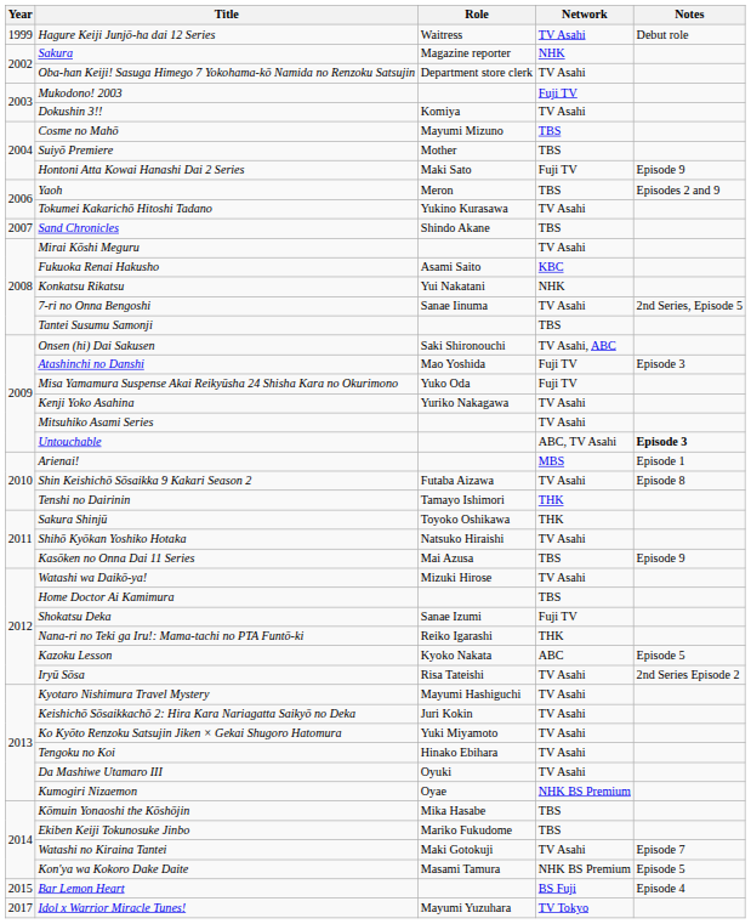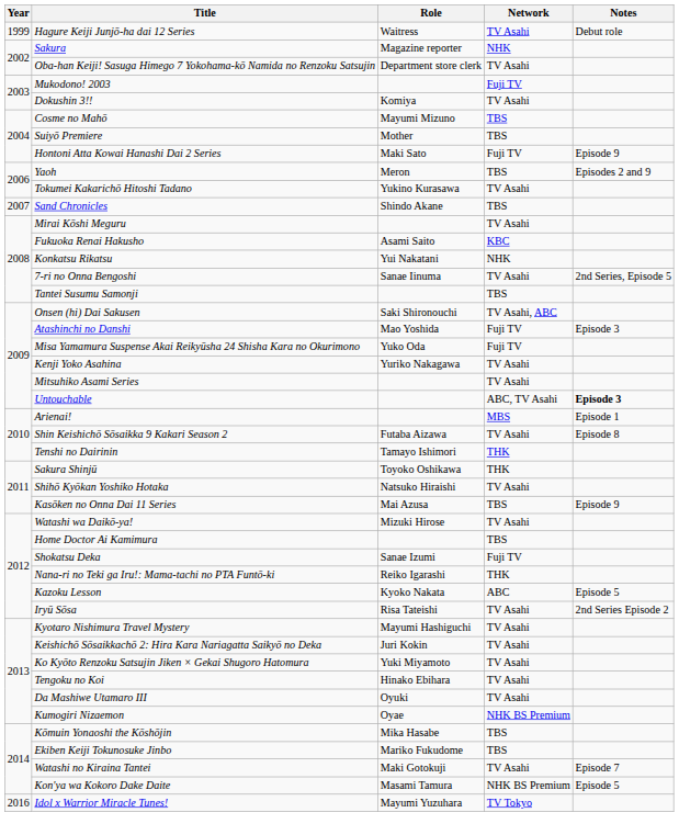 <table class="wikitable">
 <tr>
 <th>Year</th>
 <th>Title</th>
 <th>Role</th>
 <th>Network</th>
 <th>Notes</th>
 </tr>
 <tr>
 <td>1999</td>
 <td><em>Hagure Keiji Junjō-ha dai 12 Series</em></td>
 <td>Waitress</td>
 <td><a href='#'>TV Asahi</a></td>
 <td>Debut role</td>
 </tr>
 <tr>
 <td rowspan="2">2002</td>
 <td><em><a href='#'>Sakura</a></em></td>
 <td>Magazine reporter</td>
 <td><a href='#'>NHK</a></td>
 <td></td>
 </tr>
 <tr>
 <td><em>Oba-han Keiji! Sasuga Himego 7 Yokohama-kō Namida no Renzoku Satsujin</em></td>
 <td>Department store clerk</td>
 <td>TV Asahi</td>
 <td></td>
 </tr>
 <tr>
 <td rowspan="2">2003</td>
 <td><em>Mukodono! 2003</em></td>
 <td></td>
 <td><a href='#'>Fuji TV</a></td>
 <td></td>
 </tr>
 <tr>
 <td><em>Dokushin 3!!</em></td>
 <td>Komiya</td>
 <td>TV Asahi</td>
 <td></td>
 </tr>
 <tr>
 <td rowspan="3">2004</td>
 <td><em>Cosme no Mahō</em></td>
 <td>Mayumi Mizuno</td>
 <td><a href='#'>TBS</a></td>
 <td></td>
 </tr>
 <tr>
 <td><em>Suiyō Premiere</em></td>
 <td>Mother</td>
 <td>TBS</td>
 <td></td>
 </tr>
 <tr>
 <td><em>Hontoni Atta Kowai Hanashi Dai 2 Series</em></td>
 <td>Maki Sato</td>
 <td>Fuji TV</td>
 <td>Episode 9</td>
 </tr>
 <tr>
 <td rowspan="2">2006</td>
 <td><em>Yaoh</em></td>
 <td>Meron</td>
 <td>TBS</td>
 <td>Episodes 2 and 9</td>
 </tr>
 <tr>
 <td><em>Tokumei Kakarichō Hitoshi Tadano</em></td>
 <td>Yukino Kurasawa</td>
 <td>TV Asahi</td>
 <td></td>
 </tr>
 <tr>
 <td>2007</td>
 <td><em><a href='#'>Sand Chronicles</a></em></td>
 <td>Shindo Akane</td>
 <td>TBS</td>
 <td></td>
 </tr>
 <tr>
 <td rowspan="5">2008</td>
 <td><em>Mirai Kōshi Meguru</em></td>
 <td></td>
 <td>TV Asahi</td>
 <td></td>
 </tr>
 <tr>
 <td><em>Fukuoka Renai Hakusho</em></td>
 <td>Asami Saito</td>
 <td><a href='#'>KBC</a></td>
 <td></td>
 </tr>
 <tr>
 <td><em>Konkatsu Rikatsu</em></td>
 <td>Yui Nakatani</td>
 <td>NHK</td>
 <td></td>
 </tr>
 <tr>
 <td><em>7-ri no Onna Bengoshi</em></td>
 <td>Sanae Iinuma</td>
 <td>TV Asahi</td>
 <td>2nd Series, Episode 5</td>
 </tr>
 <tr>
 <td><em>Tantei Susumu Samonji</em></td>
 <td></td>
 <td>TBS</td>
 <td></td>
 </tr>
 <tr>
 <td rowspan="6">2009</td>
 <td><em>Onsen (hi) Dai Sakusen</em></td>
 <td>Saki Shironouchi</td>
 <td>TV Asahi, <a href='#'>ABC</a></td>
 <td></td>
 </tr>
 <tr>
 <td><em><a href='#'>Atashinchi no Danshi</a></em></td>
 <td>Mao Yoshida</td>
 <td>Fuji TV</td>
 <td>Episode 3</td>
 </tr>
 <tr>
 <td><em>Misa Yamamura Suspense Akai Reikyūsha 24 Shisha Kara no Okurimono</em></td>
 <td>Yuko Oda</td>
 <td>Fuji TV</td>
 <td></td>
 </tr>
 <tr>
 <td><em>Kenji Yoko Asahina</em></td>
 <td>Yuriko Nakagawa</td>
 <td>TV Asahi</td>
 <td></td>
 </tr>
 <tr>
 <td><em>Mitsuhiko Asami Series</em></td>
 <td></td>
 <td>TV Asahi</td>
 <td></td>
 </tr>
 <tr>
 <td><em><a href='#'>Untouchable</a></em></td>
 <td></td>
 <td>ABC, TV Asahi</td>
 <td><strong>Episode 3</strong></td>
 </tr>
 <tr>
 <td rowspan="3">2010</td>
 <td><em>Arienai!</em></td>
 <td></td>
 <td><a href='#'>MBS</a></td>
 <td>Episode 1</td>
 </tr>
 <tr>
 <td><em>Shin Keishichō Sōsaikka 9 Kakari Season 2</em></td>
 <td>Futaba Aizawa</td>
 <td>TV Asahi</td>
 <td>Episode 8</td>
 </tr>
 <tr>
 <td><em>Tenshi no Dairinin</em></td>
 <td>Tamayo Ishimori</td>
 <td><a href='#'>THK</a></td>
 <td></td>
 </tr>
 <tr>
 <td rowspan="3">2011</td>
 <td><em>Sakura Shinjū</em></td>
 <td>Toyoko Oshikawa</td>
 <td>THK</td>
 <td></td>
 </tr>
 <tr>
 <td><em>Shihō Kyōkan Yoshiko Hotaka</em></td>
 <td>Natsuko Hiraishi</td>
 <td>TV Asahi</td>
 <td></td>
 </tr>
 <tr>
 <td><em>Kasōken no Onna Dai 11 Series</em></td>
 <td>Mai Azusa</td>
 <td>TBS</td>
 <td>Episode 9</td>
 </tr>
 <tr>
 <td rowspan="6">2012</td>
 <td><em>Watashi wa Daikō-ya!</em></td>
 <td>Mizuki Hirose</td>
 <td>TV Asahi</td>
 <td></td>
 </tr>
 <tr>
 <td><em>Home Doctor Ai Kamimura</em></td>
 <td></td>
 <td>TBS</td>
 <td></td>
 </tr>
 <tr>
 <td><em>Shokatsu Deka</em></td>
 <td>Sanae Izumi</td>
 <td>Fuji TV</td>
 <td></td>
 </tr>
 <tr>
 <td><em>Nana-ri no Teki ga Iru!: Mama-tachi no PTA Funtō-ki</em></td>
 <td>Reiko Igarashi</td>
 <td>THK</td>
 <td></td>
 </tr>
 <tr>
 <td><em>Kazoku Lesson</em></td>
 <td>Kyoko Nakata</td>
 <td>ABC</td>
 <td>Episode 5</td>
 </tr>
 <tr>
 <td><em>Iryū Sōsa</em></td>
 <td>Risa Tateishi</td>
 <td>TV Asahi</td>
 <td>2nd Series Episode 2</td>
 </tr>
 <tr>
 <td rowspan="6">2013</td>
 <td><em>Kyotaro Nishimura Travel Mystery</em></td>
 <td>Mayumi Hashiguchi</td>
 <td>TV Asahi</td>
 <td></td>
 </tr>
 <tr>
 <td><em>Keishichō Sōsaikkachō 2: Hira Kara Nariagatta Saikyō no Deka</em></td>
 <td>Juri Kokin</td>
 <td>TV Asahi</td>
 <td></td>
 </tr>
 <tr>
 <td><em>Ko Kyōto Renzoku Satsujin Jiken × Gekai Shugoro Hatomura</em></td>
 <td>Yuki Miyamoto</td>
 <td>TV Asahi</td>
 <td></td>
 </tr>
 <tr>
 <td><em>Tengoku no Koi</em></td>
 <td>Hinako Ebihara</td>
 <td>TV Asahi</td>
 <td></td>
 </tr>
 <tr>
 <td><em>Da Mashiwe Utamaro III</em></td>
 <td>Oyuki</td>
 <td>TV Asahi</td>
 <td></td>
 </tr>
 <tr>
 <td><em>Kumogiri Nizaemon</em></td>
 <td>Oyae</td>
 <td><a href='#'>NHK BS Premium</a></td>
 <td></td>
 </tr>
 <tr>
 <td rowspan="4">2014</td>
 <td><em>Kōmuin Yonaoshi the Kōshōjin</em></td>
 <td>Mika Hasabe</td>
 <td>TBS</td>
 <td></td>
 </tr>
 <tr>
 <td><em>Ekiben Keiji Tokunosuke Jinbo</em></td>
 <td>Mariko Fukudome</td>
 <td>TBS</td>
 <td></td>
 </tr>
 <tr>
 <td><em>Watashi no Kiraina Tantei</em></td>
 <td>Maki Gotokuji</td>
 <td>TV Asahi</td>
 <td>Episode 7</td>
 </tr>
 <tr>
 <td><em>Kon'ya wa Kokoro Dake Daite</em></td>
 <td>Masami Tamura</td>
 <td>NHK BS Premium</td>
 <td>Episode 5</td>
 </tr>
 <tr>
-<td>2015</td>
-<td><em><a href='#'>Bar Lemon Heart</a></em></td>
-<td></td>
-<td><a href='#'>BS Fuji</a></td>
-<td>Episode 4</td>
-</tr>
-<tr>
-<td>2017</td>
+<td>2016</td>
 <td><em><a href='#'>Idol x Warrior Miracle Tunes!</a></em></td>
 <td>Mayumi Yuzuhara</td>
 <td><a href='#'>TV Tokyo</a></td>
 <td></td>
 </tr>
 </table>
